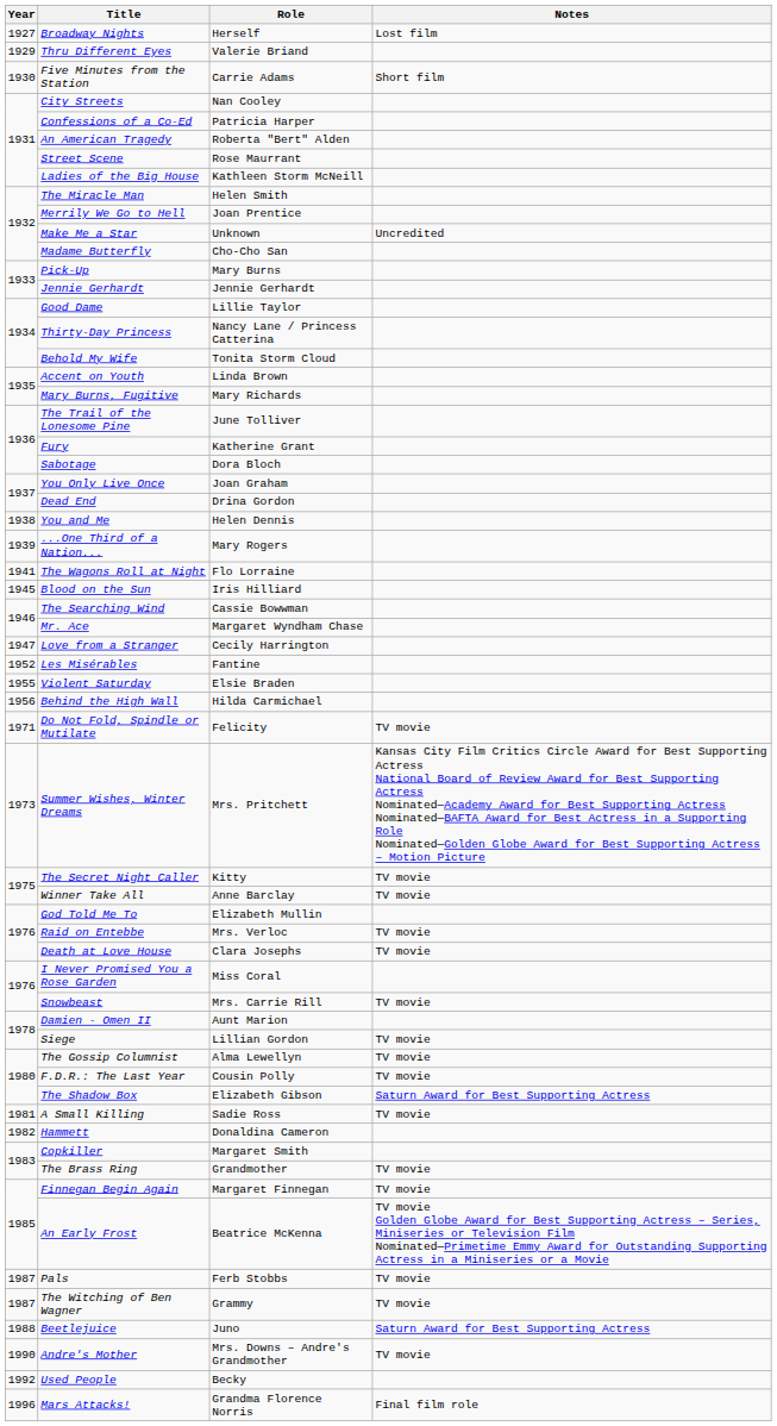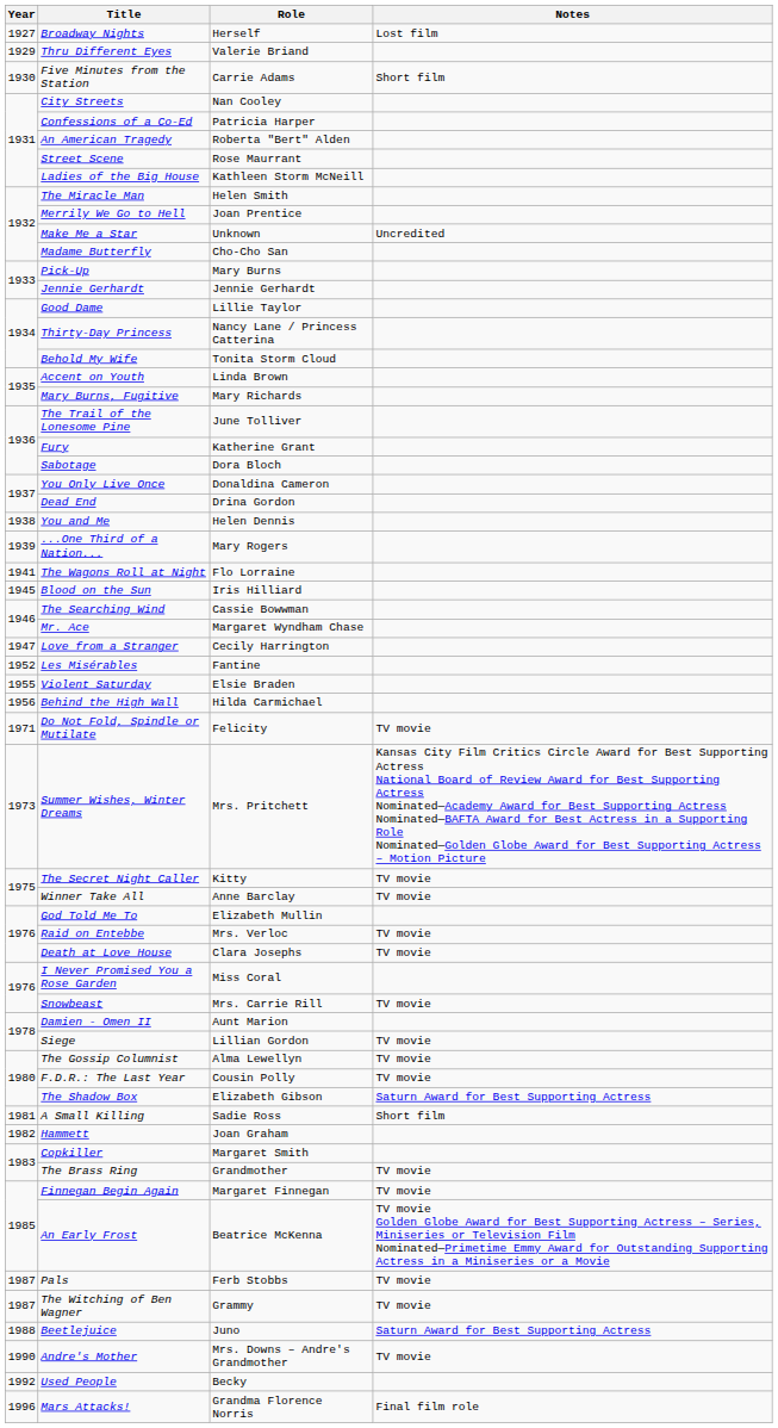 <table class="wikitable sortable">
 <tr>
 <th>Year</th>
 <th>Title</th>
 <th>Role</th>
 <th>Notes</th>
 </tr>
 <tr>
 <td>1927</td>
 <td><em><a href='#'>Broadway Nights</a></em></td>
 <td>Herself</td>
 <td>Lost film</td>
 </tr>
 <tr>
 <td>1929</td>
 <td><em><a href='#'>Thru Different Eyes</a></em></td>
 <td>Valerie Briand</td>
 <td></td>
 </tr>
 <tr>
 <td>1930</td>
 <td><em>Five Minutes from the Station</em></td>
 <td>Carrie Adams</td>
 <td>Short film</td>
 </tr>
 <tr>
 <td rowspan=5>1931</td>
 <td><em><a href='#'>City Streets</a></em></td>
 <td>Nan Cooley</td>
 <td></td>
 </tr>
 <tr>
 <td><em><a href='#'>Confessions of a Co-Ed</a></em></td>
 <td>Patricia Harper</td>
 <td></td>
 </tr>
 <tr>
 <td><em><a href='#'>An American Tragedy</a></em></td>
 <td>Roberta "Bert" Alden</td>
 <td></td>
 </tr>
 <tr>
 <td><em><a href='#'>Street Scene</a></em></td>
 <td>Rose Maurrant</td>
 <td></td>
 </tr>
 <tr>
 <td><em><a href='#'>Ladies of the Big House</a></em></td>
 <td>Kathleen Storm McNeill</td>
 <td></td>
 </tr>
 <tr>
 <td rowspan=4>1932</td>
 <td><em><a href='#'>The Miracle Man</a></em></td>
 <td>Helen Smith</td>
 <td></td>
 </tr>
 <tr>
 <td><em><a href='#'>Merrily We Go to Hell</a></em></td>
 <td>Joan Prentice</td>
 <td></td>
 </tr>
 <tr>
 <td><em><a href='#'>Make Me a Star</a></em></td>
 <td>Unknown</td>
 <td>Uncredited</td>
 </tr>
 <tr>
 <td><em><a href='#'>Madame Butterfly</a></em></td>
 <td>Cho-Cho San</td>
 <td></td>
 </tr>
 <tr>
 <td rowspan=2>1933</td>
 <td><em><a href='#'>Pick-Up</a></em></td>
 <td>Mary Burns</td>
 <td></td>
 </tr>
 <tr>
 <td><em><a href='#'>Jennie Gerhardt</a></em></td>
 <td>Jennie Gerhardt</td>
 <td></td>
 </tr>
 <tr>
 <td rowspan=3>1934</td>
 <td><em><a href='#'>Good Dame</a></em></td>
 <td>Lillie Taylor</td>
 <td></td>
 </tr>
 <tr>
 <td><em><a href='#'>Thirty-Day Princess</a></em></td>
 <td>Nancy Lane / Princess Catterina</td>
 <td></td>
 </tr>
 <tr>
 <td><em><a href='#'>Behold My Wife</a></em></td>
 <td>Tonita Storm Cloud</td>
 <td></td>
 </tr>
 <tr>
 <td rowspan=2>1935</td>
 <td><em><a href='#'>Accent on Youth</a></em></td>
 <td>Linda Brown</td>
 <td></td>
 </tr>
 <tr>
 <td><em><a href='#'>Mary Burns, Fugitive</a></em></td>
 <td>Mary Richards</td>
 <td></td>
 </tr>
 <tr>
 <td rowspan=3>1936</td>
 <td><em><a href='#'>The Trail of the Lonesome Pine</a></em></td>
 <td>June Tolliver</td>
 <td></td>
 </tr>
 <tr>
 <td><em><a href='#'>Fury</a></em></td>
 <td>Katherine Grant</td>
 <td></td>
 </tr>
 <tr>
 <td><em><a href='#'>Sabotage</a></em></td>
 <td>Dora Bloch</td>
 <td></td>
 </tr>
 <tr>
 <td rowspan=2>1937</td>
 <td><em><a href='#'>You Only Live Once</a></em></td>
-<td>Joan Graham</td>
+<td>Donaldina Cameron</td>
 <td></td>
 </tr>
 <tr>
 <td><em><a href='#'>Dead End</a></em></td>
 <td>Drina Gordon</td>
 <td></td>
 </tr>
 <tr>
 <td>1938</td>
 <td><em><a href='#'>You and Me</a></em></td>
 <td>Helen Dennis</td>
 <td></td>
 </tr>
 <tr>
 <td>1939</td>
 <td><em><a href='#'>...One Third of a Nation...</a></em></td>
 <td>Mary Rogers</td>
 <td></td>
 </tr>
 <tr>
 <td>1941</td>
 <td><em><a href='#'>The Wagons Roll at Night</a></em></td>
 <td>Flo Lorraine</td>
 <td></td>
 </tr>
 <tr>
 <td>1945</td>
 <td><em><a href='#'>Blood on the Sun</a></em></td>
 <td>Iris Hilliard</td>
 <td></td>
 </tr>
 <tr>
 <td rowspan=2>1946</td>
 <td><em><a href='#'>The Searching Wind</a></em></td>
 <td>Cassie Bowwman</td>
 <td></td>
 </tr>
 <tr>
 <td><em><a href='#'>Mr. Ace</a></em></td>
 <td>Margaret Wyndham Chase</td>
 <td></td>
 </tr>
 <tr>
 <td>1947</td>
 <td><em><a href='#'>Love from a Stranger</a></em></td>
 <td>Cecily Harrington</td>
 <td></td>
 </tr>
 <tr>
 <td>1952</td>
 <td><em><a href='#'>Les Misérables</a></em></td>
 <td>Fantine</td>
 <td></td>
 </tr>
 <tr>
 <td>1955</td>
 <td><em><a href='#'>Violent Saturday</a></em></td>
 <td>Elsie Braden</td>
 <td></td>
 </tr>
 <tr>
 <td>1956</td>
 <td><em><a href='#'>Behind the High Wall</a></em></td>
 <td>Hilda Carmichael</td>
 <td></td>
 </tr>
 <tr>
 <td>1971</td>
 <td><em><a href='#'>Do Not Fold, Spindle or Mutilate</a></em></td>
 <td>Felicity</td>
 <td>TV movie</td>
 </tr>
 <tr>
 <td>1973</td>
 <td><em><a href='#'>Summer Wishes, Winter Dreams</a></em></td>
 <td>Mrs. Pritchett</td>
 <td>Kansas City Film Critics Circle Award for Best Supporting Actress<br><a href='#'>National Board of Review Award for Best Supporting Actress</a><br>Nominated—<a href='#'>Academy Award for Best Supporting Actress</a><br>Nominated—<a href='#'>BAFTA Award for Best Actress in a Supporting Role</a><br>Nominated—<a href='#'>Golden Globe Award for Best Supporting Actress – Motion Picture</a></td>
 </tr>
 <tr>
 <td rowspan=2>1975</td>
 <td><em><a href='#'>The Secret Night Caller</a></em></td>
 <td>Kitty</td>
 <td>TV movie</td>
 </tr>
 <tr>
 <td><em>Winner Take All</em></td>
 <td>Anne Barclay</td>
 <td>TV movie</td>
 </tr>
 <tr>
 <td rowspan=3>1976</td>
 <td><em><a href='#'>God Told Me To</a></em></td>
 <td>Elizabeth Mullin</td>
 <td></td>
 </tr>
 <tr>
 <td><em><a href='#'>Raid on Entebbe</a></em></td>
 <td>Mrs. Verloc</td>
 <td>TV movie</td>
 </tr>
 <tr>
 <td><em><a href='#'>Death at Love House</a></em></td>
 <td>Clara Josephs</td>
 <td>TV movie</td>
 </tr>
 <tr>
 <td rowspan=2>1976</td>
 <td><em><a href='#'>I Never Promised You a Rose Garden</a></em></td>
 <td>Miss Coral</td>
 <td></td>
 </tr>
 <tr>
 <td><em><a href='#'>Snowbeast</a></em></td>
 <td>Mrs. Carrie Rill</td>
 <td>TV movie</td>
 </tr>
 <tr>
 <td rowspan=2>1978</td>
 <td><em><a href='#'>Damien - Omen II</a></em></td>
 <td>Aunt Marion</td>
 <td></td>
 </tr>
 <tr>
 <td><em>Siege</em></td>
 <td>Lillian Gordon</td>
 <td>TV movie</td>
 </tr>
 <tr>
 <td rowspan=3>1980</td>
 <td><em>The Gossip Columnist</em></td>
 <td>Alma Lewellyn</td>
 <td>TV movie</td>
 </tr>
 <tr>
 <td><em>F.D.R.: The Last Year</em></td>
 <td>Cousin Polly</td>
 <td>TV movie</td>
 </tr>
 <tr>
 <td><em><a href='#'>The Shadow Box</a></em></td>
 <td>Elizabeth Gibson</td>
 <td><a href='#'>Saturn Award for Best Supporting Actress</a></td>
 </tr>
 <tr>
 <td>1981</td>
 <td><em>A Small Killing</em></td>
 <td>Sadie Ross</td>
-<td>TV movie</td>
+<td>Short film</td>
 </tr>
 <tr>
 <td>1982</td>
 <td><em><a href='#'>Hammett</a></em></td>
-<td>Donaldina Cameron</td>
+<td>Joan Graham</td>
 <td></td>
 </tr>
 <tr>
 <td rowspan=2>1983</td>
 <td><em><a href='#'>Copkiller</a></em></td>
 <td>Margaret Smith</td>
 <td></td>
 </tr>
 <tr>
 <td><em>The Brass Ring</em></td>
 <td>Grandmother</td>
 <td>TV movie</td>
 </tr>
 <tr>
 <td rowspan=2>1985</td>
 <td><em><a href='#'>Finnegan Begin Again</a></em></td>
 <td>Margaret Finnegan</td>
 <td>TV movie</td>
 </tr>
 <tr>
 <td><em><a href='#'>An Early Frost</a></em></td>
 <td>Beatrice McKenna</td>
 <td>TV movie<br><a href='#'>Golden Globe Award for Best Supporting Actress – Series, Miniseries or Television Film</a><br>Nominated—<a href='#'>Primetime Emmy Award for Outstanding Supporting Actress in a Miniseries or a Movie</a></td>
 </tr>
 <tr>
 <td>1987</td>
 <td><em>Pals</em></td>
 <td>Ferb Stobbs</td>
 <td>TV movie</td>
 </tr>
 <tr>
 <td>1987</td>
 <td><em>The Witching of Ben Wagner</em></td>
 <td>Grammy</td>
 <td>TV movie</td>
 </tr>
 <tr>
 <td>1988</td>
 <td><em><a href='#'>Beetlejuice</a></em></td>
 <td>Juno</td>
 <td><a href='#'>Saturn Award for Best Supporting Actress</a></td>
 </tr>
 <tr>
 <td>1990</td>
 <td><em><a href='#'>Andre's Mother</a></em></td>
 <td>Mrs. Downs – Andre's Grandmother</td>
 <td>TV movie</td>
 </tr>
 <tr>
 <td>1992</td>
 <td><em><a href='#'>Used People</a></em></td>
 <td>Becky</td>
 <td></td>
 </tr>
 <tr>
 <td>1996</td>
 <td><em><a href='#'>Mars Attacks!</a></em></td>
 <td>Grandma Florence Norris</td>
 <td>Final film role</td>
 </tr>
 </table>
